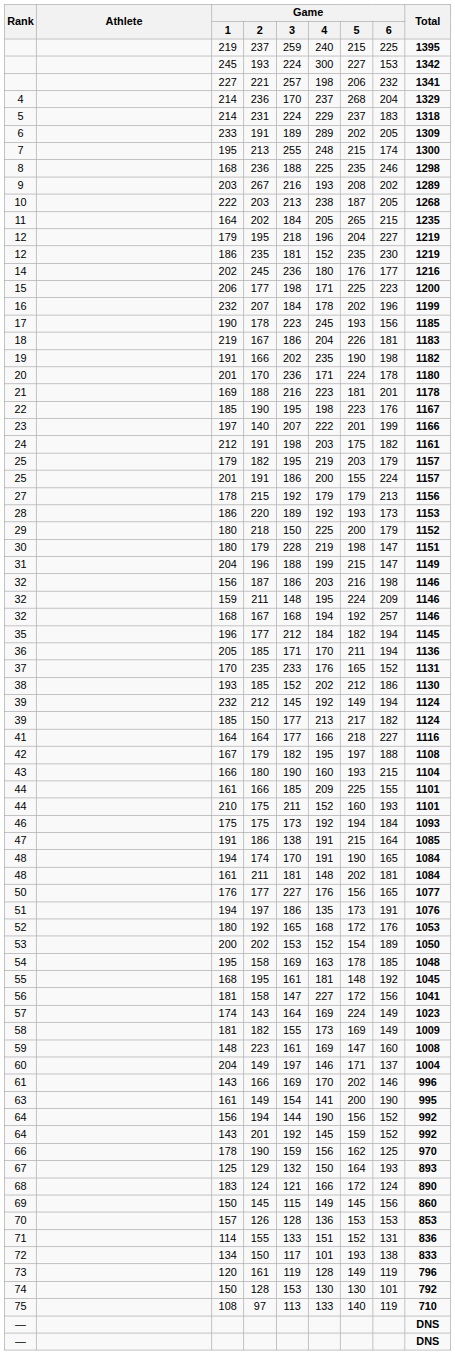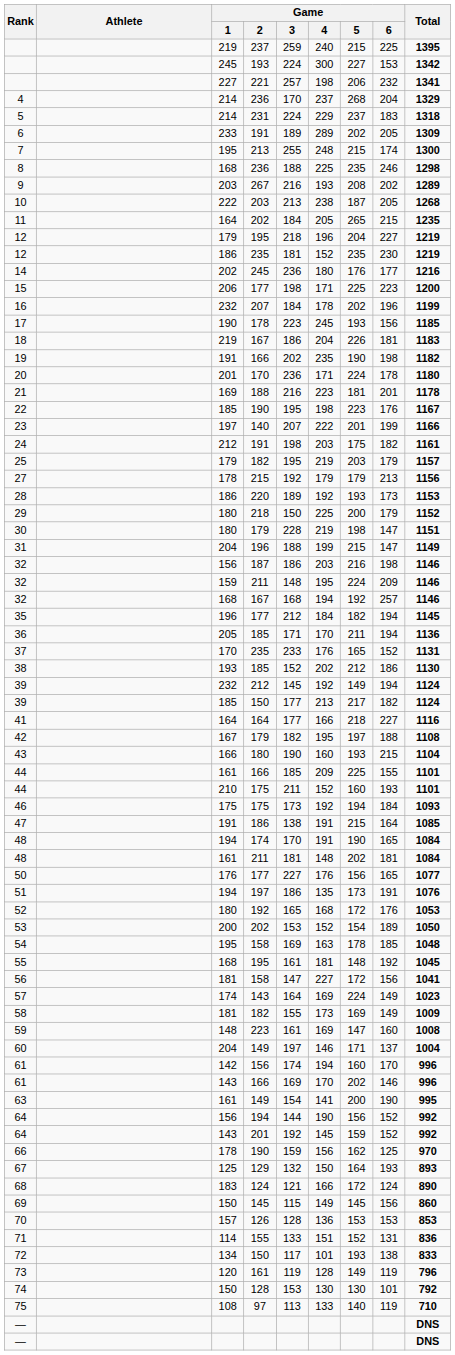 <table class=wikitable style="text-align:center">
 <tr>
 <th rowspan="2" width=40>Rank</th>
 <th rowspan="2" width=250>Athlete</th>
 <th colspan="6">Game</th>
 <th rowspan="2" width=60>Total</th>
 </tr>
 <tr>
 <th width=40>1</th>
 <th width=40>2</th>
 <th width=40>3</th>
 <th width=40>4</th>
 <th width=40>5</th>
 <th width=40>6</th>
 </tr>
 <tr>
 <td></td>
 <td align=left></td>
 <td>219</td>
 <td>237</td>
 <td>259</td>
 <td>240</td>
 <td>215</td>
 <td>225</td>
 <td><strong>1395</strong></td>
 </tr>
 <tr>
 <td></td>
 <td align=left></td>
 <td>245</td>
 <td>193</td>
 <td>224</td>
 <td>300</td>
 <td>227</td>
 <td>153</td>
 <td><strong>1342</strong></td>
 </tr>
 <tr>
 <td></td>
 <td align=left></td>
 <td>227</td>
 <td>221</td>
 <td>257</td>
 <td>198</td>
 <td>206</td>
 <td>232</td>
 <td><strong>1341</strong></td>
 </tr>
 <tr>
 <td>4</td>
 <td align=left></td>
 <td>214</td>
 <td>236</td>
 <td>170</td>
 <td>237</td>
 <td>268</td>
 <td>204</td>
 <td><strong>1329</strong></td>
 </tr>
 <tr>
 <td>5</td>
 <td align=left></td>
 <td>214</td>
 <td>231</td>
 <td>224</td>
 <td>229</td>
 <td>237</td>
 <td>183</td>
 <td><strong>1318</strong></td>
 </tr>
 <tr>
 <td>6</td>
 <td align=left></td>
 <td>233</td>
 <td>191</td>
 <td>189</td>
 <td>289</td>
 <td>202</td>
 <td>205</td>
 <td><strong>1309</strong></td>
 </tr>
 <tr>
 <td>7</td>
 <td align=left></td>
 <td>195</td>
 <td>213</td>
 <td>255</td>
 <td>248</td>
 <td>215</td>
 <td>174</td>
 <td><strong>1300</strong></td>
 </tr>
 <tr>
 <td>8</td>
 <td align=left></td>
 <td>168</td>
 <td>236</td>
 <td>188</td>
 <td>225</td>
 <td>235</td>
 <td>246</td>
 <td><strong>1298</strong></td>
 </tr>
 <tr>
 <td>9</td>
 <td align=left></td>
 <td>203</td>
 <td>267</td>
 <td>216</td>
 <td>193</td>
 <td>208</td>
 <td>202</td>
 <td><strong>1289</strong></td>
 </tr>
 <tr>
 <td>10</td>
 <td align=left></td>
 <td>222</td>
 <td>203</td>
 <td>213</td>
 <td>238</td>
 <td>187</td>
 <td>205</td>
 <td><strong>1268</strong></td>
 </tr>
 <tr>
 <td>11</td>
 <td align=left></td>
 <td>164</td>
 <td>202</td>
 <td>184</td>
 <td>205</td>
 <td>265</td>
 <td>215</td>
 <td><strong>1235</strong></td>
 </tr>
 <tr>
 <td>12</td>
 <td align=left></td>
 <td>179</td>
 <td>195</td>
 <td>218</td>
 <td>196</td>
 <td>204</td>
 <td>227</td>
 <td><strong>1219</strong></td>
 </tr>
 <tr>
 <td>12</td>
 <td align=left></td>
 <td>186</td>
 <td>235</td>
 <td>181</td>
 <td>152</td>
 <td>235</td>
 <td>230</td>
 <td><strong>1219</strong></td>
 </tr>
 <tr>
 <td>14</td>
 <td align=left></td>
 <td>202</td>
 <td>245</td>
 <td>236</td>
 <td>180</td>
 <td>176</td>
 <td>177</td>
 <td><strong>1216</strong></td>
 </tr>
 <tr>
 <td>15</td>
 <td align=left></td>
 <td>206</td>
 <td>177</td>
 <td>198</td>
 <td>171</td>
 <td>225</td>
 <td>223</td>
 <td><strong>1200</strong></td>
 </tr>
 <tr>
 <td>16</td>
 <td align=left></td>
 <td>232</td>
 <td>207</td>
 <td>184</td>
 <td>178</td>
 <td>202</td>
 <td>196</td>
 <td><strong>1199</strong></td>
 </tr>
 <tr>
 <td>17</td>
 <td align=left></td>
 <td>190</td>
 <td>178</td>
 <td>223</td>
 <td>245</td>
 <td>193</td>
 <td>156</td>
 <td><strong>1185</strong></td>
 </tr>
 <tr>
 <td>18</td>
 <td align=left></td>
 <td>219</td>
 <td>167</td>
 <td>186</td>
 <td>204</td>
 <td>226</td>
 <td>181</td>
 <td><strong>1183</strong></td>
 </tr>
 <tr>
 <td>19</td>
 <td align=left></td>
 <td>191</td>
 <td>166</td>
 <td>202</td>
 <td>235</td>
 <td>190</td>
 <td>198</td>
 <td><strong>1182</strong></td>
 </tr>
 <tr>
 <td>20</td>
 <td align=left></td>
 <td>201</td>
 <td>170</td>
 <td>236</td>
 <td>171</td>
 <td>224</td>
 <td>178</td>
 <td><strong>1180</strong></td>
 </tr>
 <tr>
 <td>21</td>
 <td align=left></td>
 <td>169</td>
 <td>188</td>
 <td>216</td>
 <td>223</td>
 <td>181</td>
 <td>201</td>
 <td><strong>1178</strong></td>
 </tr>
 <tr>
 <td>22</td>
 <td align=left></td>
 <td>185</td>
 <td>190</td>
 <td>195</td>
 <td>198</td>
 <td>223</td>
 <td>176</td>
 <td><strong>1167</strong></td>
 </tr>
 <tr>
 <td>23</td>
 <td align=left></td>
 <td>197</td>
 <td>140</td>
 <td>207</td>
 <td>222</td>
 <td>201</td>
 <td>199</td>
 <td><strong>1166</strong></td>
 </tr>
 <tr>
 <td>24</td>
 <td align=left></td>
 <td>212</td>
 <td>191</td>
 <td>198</td>
 <td>203</td>
 <td>175</td>
 <td>182</td>
 <td><strong>1161</strong></td>
 </tr>
 <tr>
 <td>25</td>
 <td align=left></td>
 <td>179</td>
 <td>182</td>
 <td>195</td>
 <td>219</td>
 <td>203</td>
 <td>179</td>
-<td><strong>1157</strong></td>
-</tr>
-<tr>
-<td>25</td>
-<td align=left></td>
-<td>201</td>
-<td>191</td>
-<td>186</td>
-<td>200</td>
-<td>155</td>
-<td>224</td>
 <td><strong>1157</strong></td>
 </tr>
 <tr>
 <td>27</td>
 <td align=left></td>
 <td>178</td>
 <td>215</td>
 <td>192</td>
 <td>179</td>
 <td>179</td>
 <td>213</td>
 <td><strong>1156</strong></td>
 </tr>
 <tr>
 <td>28</td>
 <td align=left></td>
 <td>186</td>
 <td>220</td>
 <td>189</td>
 <td>192</td>
 <td>193</td>
 <td>173</td>
 <td><strong>1153</strong></td>
 </tr>
 <tr>
 <td>29</td>
 <td align=left></td>
 <td>180</td>
 <td>218</td>
 <td>150</td>
 <td>225</td>
 <td>200</td>
 <td>179</td>
 <td><strong>1152</strong></td>
 </tr>
 <tr>
 <td>30</td>
 <td align=left></td>
 <td>180</td>
 <td>179</td>
 <td>228</td>
 <td>219</td>
 <td>198</td>
 <td>147</td>
 <td><strong>1151</strong></td>
 </tr>
 <tr>
 <td>31</td>
 <td align=left></td>
 <td>204</td>
 <td>196</td>
 <td>188</td>
 <td>199</td>
 <td>215</td>
 <td>147</td>
 <td><strong>1149</strong></td>
 </tr>
 <tr>
 <td>32</td>
 <td align=left></td>
 <td>156</td>
 <td>187</td>
 <td>186</td>
 <td>203</td>
 <td>216</td>
 <td>198</td>
 <td><strong>1146</strong></td>
 </tr>
 <tr>
 <td>32</td>
 <td align=left></td>
 <td>159</td>
 <td>211</td>
 <td>148</td>
 <td>195</td>
 <td>224</td>
 <td>209</td>
 <td><strong>1146</strong></td>
 </tr>
 <tr>
 <td>32</td>
 <td align=left></td>
 <td>168</td>
 <td>167</td>
 <td>168</td>
 <td>194</td>
 <td>192</td>
 <td>257</td>
 <td><strong>1146</strong></td>
 </tr>
 <tr>
 <td>35</td>
 <td align=left></td>
 <td>196</td>
 <td>177</td>
 <td>212</td>
 <td>184</td>
 <td>182</td>
 <td>194</td>
 <td><strong>1145</strong></td>
 </tr>
 <tr>
 <td>36</td>
 <td align=left></td>
 <td>205</td>
 <td>185</td>
 <td>171</td>
 <td>170</td>
 <td>211</td>
 <td>194</td>
 <td><strong>1136</strong></td>
 </tr>
 <tr>
 <td>37</td>
 <td align=left></td>
 <td>170</td>
 <td>235</td>
 <td>233</td>
 <td>176</td>
 <td>165</td>
 <td>152</td>
 <td><strong>1131</strong></td>
 </tr>
 <tr>
 <td>38</td>
 <td align=left></td>
 <td>193</td>
 <td>185</td>
 <td>152</td>
 <td>202</td>
 <td>212</td>
 <td>186</td>
 <td><strong>1130</strong></td>
 </tr>
 <tr>
 <td>39</td>
 <td align=left></td>
 <td>232</td>
 <td>212</td>
 <td>145</td>
 <td>192</td>
 <td>149</td>
 <td>194</td>
 <td><strong>1124</strong></td>
 </tr>
 <tr>
 <td>39</td>
 <td align=left></td>
 <td>185</td>
 <td>150</td>
 <td>177</td>
 <td>213</td>
 <td>217</td>
 <td>182</td>
 <td><strong>1124</strong></td>
 </tr>
 <tr>
 <td>41</td>
 <td align=left></td>
 <td>164</td>
 <td>164</td>
 <td>177</td>
 <td>166</td>
 <td>218</td>
 <td>227</td>
 <td><strong>1116</strong></td>
 </tr>
 <tr>
 <td>42</td>
 <td align=left></td>
 <td>167</td>
 <td>179</td>
 <td>182</td>
 <td>195</td>
 <td>197</td>
 <td>188</td>
 <td><strong>1108</strong></td>
 </tr>
 <tr>
 <td>43</td>
 <td align=left></td>
 <td>166</td>
 <td>180</td>
 <td>190</td>
 <td>160</td>
 <td>193</td>
 <td>215</td>
 <td><strong>1104</strong></td>
 </tr>
 <tr>
 <td>44</td>
 <td align=left></td>
 <td>161</td>
 <td>166</td>
 <td>185</td>
 <td>209</td>
 <td>225</td>
 <td>155</td>
 <td><strong>1101</strong></td>
 </tr>
 <tr>
 <td>44</td>
 <td align=left></td>
 <td>210</td>
 <td>175</td>
 <td>211</td>
 <td>152</td>
 <td>160</td>
 <td>193</td>
 <td><strong>1101</strong></td>
 </tr>
 <tr>
 <td>46</td>
 <td align=left></td>
 <td>175</td>
 <td>175</td>
 <td>173</td>
 <td>192</td>
 <td>194</td>
 <td>184</td>
 <td><strong>1093</strong></td>
 </tr>
 <tr>
 <td>47</td>
 <td align=left></td>
 <td>191</td>
 <td>186</td>
 <td>138</td>
 <td>191</td>
 <td>215</td>
 <td>164</td>
 <td><strong>1085</strong></td>
 </tr>
 <tr>
 <td>48</td>
 <td align=left></td>
 <td>194</td>
 <td>174</td>
 <td>170</td>
 <td>191</td>
 <td>190</td>
 <td>165</td>
 <td><strong>1084</strong></td>
 </tr>
 <tr>
 <td>48</td>
 <td align=left></td>
 <td>161</td>
 <td>211</td>
 <td>181</td>
 <td>148</td>
 <td>202</td>
 <td>181</td>
 <td><strong>1084</strong></td>
 </tr>
 <tr>
 <td>50</td>
 <td align=left></td>
 <td>176</td>
 <td>177</td>
 <td>227</td>
 <td>176</td>
 <td>156</td>
 <td>165</td>
 <td><strong>1077</strong></td>
 </tr>
 <tr>
 <td>51</td>
 <td align=left></td>
 <td>194</td>
 <td>197</td>
 <td>186</td>
 <td>135</td>
 <td>173</td>
 <td>191</td>
 <td><strong>1076</strong></td>
 </tr>
 <tr>
 <td>52</td>
 <td align=left></td>
 <td>180</td>
 <td>192</td>
 <td>165</td>
 <td>168</td>
 <td>172</td>
 <td>176</td>
 <td><strong>1053</strong></td>
 </tr>
 <tr>
 <td>53</td>
 <td align=left></td>
 <td>200</td>
 <td>202</td>
 <td>153</td>
 <td>152</td>
 <td>154</td>
 <td>189</td>
 <td><strong>1050</strong></td>
 </tr>
 <tr>
 <td>54</td>
 <td align=left></td>
 <td>195</td>
 <td>158</td>
 <td>169</td>
 <td>163</td>
 <td>178</td>
 <td>185</td>
 <td><strong>1048</strong></td>
 </tr>
 <tr>
 <td>55</td>
 <td align=left></td>
 <td>168</td>
 <td>195</td>
 <td>161</td>
 <td>181</td>
 <td>148</td>
 <td>192</td>
 <td><strong>1045</strong></td>
 </tr>
 <tr>
 <td>56</td>
 <td align=left></td>
 <td>181</td>
 <td>158</td>
 <td>147</td>
 <td>227</td>
 <td>172</td>
 <td>156</td>
 <td><strong>1041</strong></td>
 </tr>
 <tr>
 <td>57</td>
 <td align=left></td>
 <td>174</td>
 <td>143</td>
 <td>164</td>
 <td>169</td>
 <td>224</td>
 <td>149</td>
 <td><strong>1023</strong></td>
 </tr>
 <tr>
 <td>58</td>
 <td align=left></td>
 <td>181</td>
 <td>182</td>
 <td>155</td>
 <td>173</td>
 <td>169</td>
 <td>149</td>
 <td><strong>1009</strong></td>
 </tr>
 <tr>
 <td>59</td>
 <td align=left></td>
 <td>148</td>
 <td>223</td>
 <td>161</td>
 <td>169</td>
 <td>147</td>
 <td>160</td>
 <td><strong>1008</strong></td>
 </tr>
 <tr>
 <td>60</td>
 <td align=left></td>
 <td>204</td>
 <td>149</td>
 <td>197</td>
 <td>146</td>
 <td>171</td>
 <td>137</td>
 <td><strong>1004</strong></td>
 </tr>
 <tr>
 <td>61</td>
 <td align=left></td>
+<td>142</td>
+<td>156</td>
+<td>174</td>
+<td>194</td>
+<td>160</td>
+<td>170</td>
+<td><strong>996</strong></td>
+</tr>
+<tr>
+<td>61</td>
+<td align=left></td>
 <td>143</td>
 <td>166</td>
 <td>169</td>
 <td>170</td>
 <td>202</td>
 <td>146</td>
 <td><strong>996</strong></td>
 </tr>
 <tr>
 <td>63</td>
 <td align=left></td>
 <td>161</td>
 <td>149</td>
 <td>154</td>
 <td>141</td>
 <td>200</td>
 <td>190</td>
 <td><strong>995</strong></td>
 </tr>
 <tr>
 <td>64</td>
 <td align=left></td>
 <td>156</td>
 <td>194</td>
 <td>144</td>
 <td>190</td>
 <td>156</td>
 <td>152</td>
 <td><strong>992</strong></td>
 </tr>
 <tr>
 <td>64</td>
 <td align=left></td>
 <td>143</td>
 <td>201</td>
 <td>192</td>
 <td>145</td>
 <td>159</td>
 <td>152</td>
 <td><strong>992</strong></td>
 </tr>
 <tr>
 <td>66</td>
 <td align=left></td>
 <td>178</td>
 <td>190</td>
 <td>159</td>
 <td>156</td>
 <td>162</td>
 <td>125</td>
 <td><strong>970</strong></td>
 </tr>
 <tr>
 <td>67</td>
 <td align=left></td>
 <td>125</td>
 <td>129</td>
 <td>132</td>
 <td>150</td>
 <td>164</td>
 <td>193</td>
 <td><strong>893</strong></td>
 </tr>
 <tr>
 <td>68</td>
 <td align=left></td>
 <td>183</td>
 <td>124</td>
 <td>121</td>
 <td>166</td>
 <td>172</td>
 <td>124</td>
 <td><strong>890</strong></td>
 </tr>
 <tr>
 <td>69</td>
 <td align=left></td>
 <td>150</td>
 <td>145</td>
 <td>115</td>
 <td>149</td>
 <td>145</td>
 <td>156</td>
 <td><strong>860</strong></td>
 </tr>
 <tr>
 <td>70</td>
 <td align=left></td>
 <td>157</td>
 <td>126</td>
 <td>128</td>
 <td>136</td>
 <td>153</td>
 <td>153</td>
 <td><strong>853</strong></td>
 </tr>
 <tr>
 <td>71</td>
 <td align=left></td>
 <td>114</td>
 <td>155</td>
 <td>133</td>
 <td>151</td>
 <td>152</td>
 <td>131</td>
 <td><strong>836</strong></td>
 </tr>
 <tr>
 <td>72</td>
 <td align=left></td>
 <td>134</td>
 <td>150</td>
 <td>117</td>
 <td>101</td>
 <td>193</td>
 <td>138</td>
 <td><strong>833</strong></td>
 </tr>
 <tr>
 <td>73</td>
 <td align=left></td>
 <td>120</td>
 <td>161</td>
 <td>119</td>
 <td>128</td>
 <td>149</td>
 <td>119</td>
 <td><strong>796</strong></td>
 </tr>
 <tr>
 <td>74</td>
 <td align=left></td>
 <td>150</td>
 <td>128</td>
 <td>153</td>
 <td>130</td>
 <td>130</td>
 <td>101</td>
 <td><strong>792</strong></td>
 </tr>
 <tr>
 <td>75</td>
 <td align=left></td>
 <td>108</td>
 <td>97</td>
 <td>113</td>
 <td>133</td>
 <td>140</td>
 <td>119</td>
 <td><strong>710</strong></td>
 </tr>
 <tr>
 <td>—</td>
 <td align=left></td>
 <td></td>
 <td></td>
 <td></td>
 <td></td>
 <td></td>
 <td></td>
 <td><strong>DNS</strong></td>
 </tr>
 <tr>
 <td>—</td>
 <td align=left></td>
 <td></td>
 <td></td>
 <td></td>
 <td></td>
 <td></td>
 <td></td>
 <td><strong>DNS</strong></td>
 </tr>
 </table>
